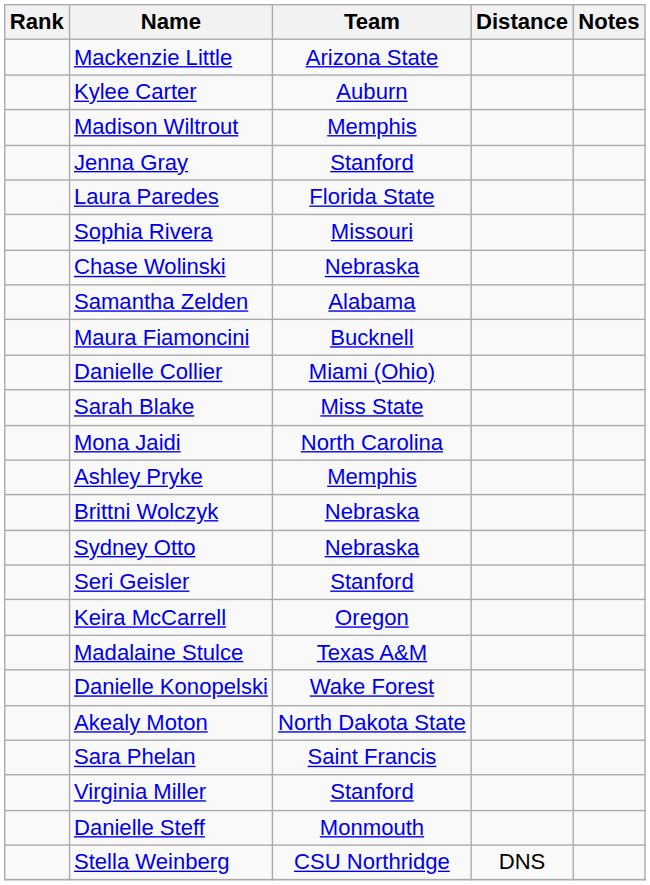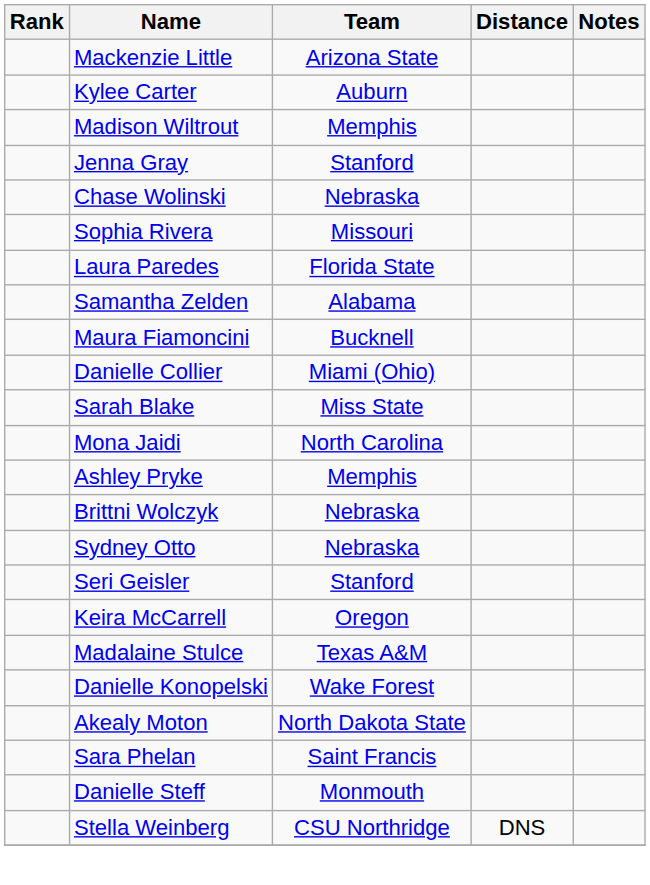 <table class="wikitable sortable" style="text-align:center">
 <tr>
 <th>Rank</th>
 <th>Name</th>
 <th>Team</th>
 <th>Distance</th>
 <th>Notes</th>
 </tr>
 <tr>
 <td></td>
 <td align=left> <a href='#'>Mackenzie Little</a></td>
 <td><a href='#'>Arizona State</a></td>
 <td></td>
 <td></td>
 </tr>
 <tr>
 <td></td>
 <td align=left> <a href='#'>Kylee Carter</a></td>
 <td><a href='#'>Auburn</a></td>
 <td></td>
 <td></td>
 </tr>
 <tr>
 <td></td>
 <td align=left> <a href='#'>Madison Wiltrout</a></td>
 <td><a href='#'>Memphis</a></td>
 <td></td>
 <td></td>
 </tr>
 <tr>
 <td></td>
 <td align=left> <a href='#'>Jenna Gray</a></td>
 <td><a href='#'>Stanford</a></td>
 <td></td>
 <td></td>
 </tr>
 <tr>
 <td></td>
-<td align=left> <a href='#'>Laura Paredes</a></td>
-<td><a href='#'>Florida State</a></td>
+<td align=left> <a href='#'>Chase Wolinski</a></td>
+<td><a href='#'>Nebraska</a></td>
 <td></td>
 <td></td>
 </tr>
 <tr>
 <td></td>
 <td align=left> <a href='#'>Sophia Rivera</a></td>
 <td><a href='#'>Missouri</a></td>
 <td></td>
 <td></td>
 </tr>
 <tr>
 <td></td>
-<td align=left> <a href='#'>Chase Wolinski</a></td>
-<td><a href='#'>Nebraska</a></td>
+<td align=left> <a href='#'>Laura Paredes</a></td>
+<td><a href='#'>Florida State</a></td>
 <td></td>
 <td></td>
 </tr>
 <tr>
 <td></td>
 <td align=left> <a href='#'>Samantha Zelden</a></td>
 <td><a href='#'>Alabama</a></td>
 <td></td>
 <td></td>
 </tr>
 <tr>
 <td></td>
 <td align=left> <a href='#'>Maura Fiamoncini</a></td>
 <td><a href='#'>Bucknell</a></td>
 <td></td>
 <td></td>
 </tr>
 <tr>
 <td></td>
 <td align=left> <a href='#'>Danielle Collier</a></td>
 <td><a href='#'>Miami (Ohio)</a></td>
 <td></td>
 <td></td>
 </tr>
 <tr>
 <td></td>
 <td align=left> <a href='#'>Sarah Blake</a></td>
 <td><a href='#'>Miss State</a></td>
 <td></td>
 <td></td>
 </tr>
 <tr>
 <td></td>
 <td align=left> <a href='#'>Mona Jaidi</a></td>
 <td><a href='#'>North Carolina</a></td>
 <td></td>
 <td></td>
 </tr>
 <tr>
 <td></td>
 <td align=left> <a href='#'>Ashley Pryke</a></td>
 <td><a href='#'>Memphis</a></td>
 <td></td>
 <td></td>
 </tr>
 <tr>
 <td></td>
 <td align=left> <a href='#'>Brittni Wolczyk</a></td>
 <td><a href='#'>Nebraska</a></td>
 <td></td>
 <td></td>
 </tr>
 <tr>
 <td></td>
 <td align=left> <a href='#'>Sydney Otto</a></td>
 <td><a href='#'>Nebraska</a></td>
 <td></td>
 <td></td>
 </tr>
 <tr>
 <td></td>
 <td align=left> <a href='#'>Seri Geisler</a></td>
 <td><a href='#'>Stanford</a></td>
 <td></td>
 <td></td>
 </tr>
 <tr>
 <td></td>
 <td align=left> <a href='#'>Keira McCarrell</a></td>
 <td><a href='#'>Oregon</a></td>
 <td></td>
 <td></td>
 </tr>
 <tr>
 <td></td>
 <td align=left> <a href='#'>Madalaine Stulce</a></td>
 <td><a href='#'>Texas A&M</a></td>
 <td></td>
 <td></td>
 </tr>
 <tr>
 <td></td>
 <td align=left> <a href='#'>Danielle Konopelski</a></td>
 <td><a href='#'>Wake Forest</a></td>
 <td></td>
 <td></td>
 </tr>
 <tr>
 <td></td>
 <td align=left> <a href='#'>Akealy Moton</a></td>
 <td><a href='#'>North Dakota State</a></td>
 <td></td>
 <td></td>
 </tr>
 <tr>
 <td></td>
 <td align=left> <a href='#'>Sara Phelan</a></td>
 <td><a href='#'>Saint Francis</a></td>
 <td></td>
 <td></td>
 </tr>
 <tr>
 <td></td>
-<td align=left> <a href='#'>Virginia Miller</a></td>
-<td><a href='#'>Stanford</a></td>
-<td></td>
-<td></td>
-</tr>
-<tr>
-<td></td>
 <td align=left> <a href='#'>Danielle Steff</a></td>
 <td><a href='#'>Monmouth</a></td>
 <td></td>
 <td></td>
 </tr>
 <tr>
 <td></td>
 <td align=left> <a href='#'>Stella Weinberg</a></td>
 <td><a href='#'>CSU Northridge</a></td>
 <td>DNS</td>
 <td></td>
 </tr>
 <tr>
 </tr>
 </table>
